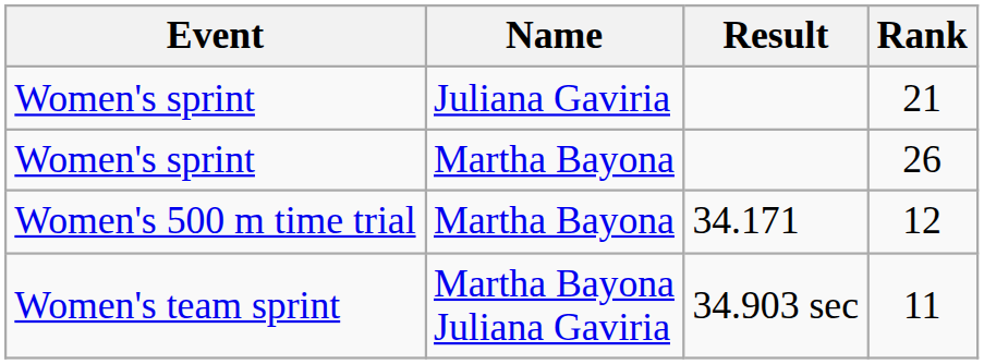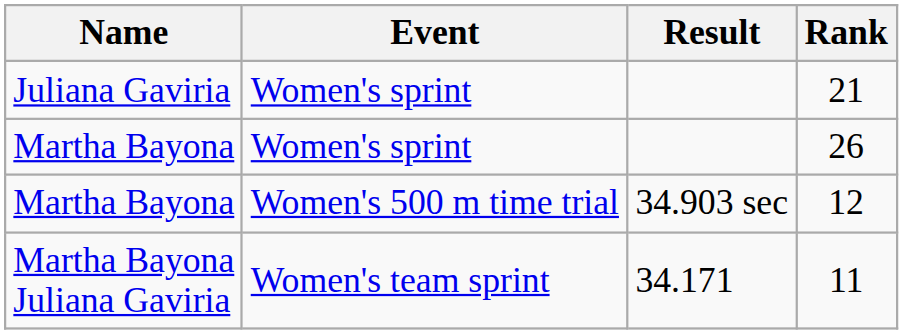 <table class="wikitable sortable">
 <tr>
+<th>Name</th>
 <th>Event</th>
-<th>Name</th>
 <th>Result</th>
 <th>Rank</th>
 </tr>
 <tr>
+<td><a href='#'>Juliana Gaviria</a></td>
 <td><a href='#'>Women's sprint</a></td>
-<td><a href='#'>Juliana Gaviria</a></td>
 <td></td>
 <td align=center>21</td>
 </tr>
 <tr>
+<td><a href='#'>Martha Bayona</a></td>
 <td><a href='#'>Women's sprint</a></td>
-<td><a href='#'>Martha Bayona</a></td>
 <td></td>
 <td align=center>26</td>
 </tr>
 <tr>
+<td><a href='#'>Martha Bayona</a></td>
 <td><a href='#'>Women's 500 m time trial</a></td>
-<td><a href='#'>Martha Bayona</a></td>
-<td>34.171</td>
+<td>34.903 sec</td>
 <td align=center>12</td>
 </tr>
 <tr>
+<td><a href='#'>Martha Bayona</a><br><a href='#'>Juliana Gaviria</a></td>
 <td><a href='#'>Women's team sprint</a></td>
-<td><a href='#'>Martha Bayona</a><br><a href='#'>Juliana Gaviria</a></td>
-<td>34.903 sec</td>
+<td>34.171</td>
 <td align=center>11</td>
 </tr>
 </table>
